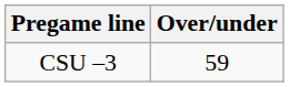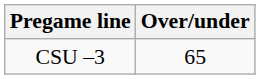 <table class="wikitable">
 <tr align="center">
 <th style=>Pregame line</th>
 <th style=>Over/under</th>
 </tr>
 <tr align="center">
 <td>CSU –3</td>
-<td>59</td>
+<td>65</td>
 </tr>
 </table>
